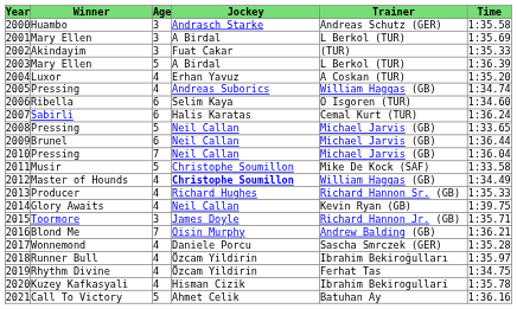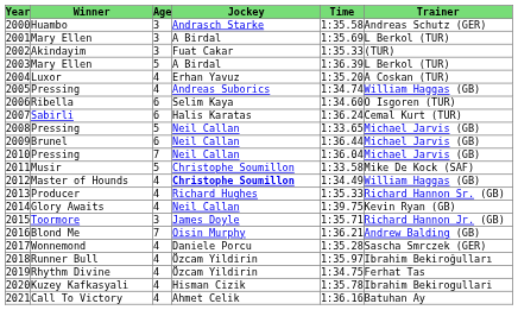 <table class = "sortable" | border="1" cellpadding="0" style="border-collapse: collapse; font-size:90%">
 <tr bgcolor="#77dd77" align="center">
 <th>Year</th>
 <th style="width:140px;">Winner</th>
 <th>Age</th>
 <th style="width:170px;">Jockey</th>
+<th>Time</th>
 <th style="width:170px;">Trainer</th>
-<th>Time</th>
 </tr>
 <tr>
 <td>2000</td>
 <td>Huambo</td>
 <td>3</td>
 <td><a href='#'>Andrasch Starke</a></td>
+<td>1:35.58</td>
 <td>Andreas Schutz (GER)</td>
-<td>1:35.58</td>
 </tr>
 <tr>
 <td>2001</td>
 <td>Mary Ellen</td>
 <td>3</td>
 <td>A Birdal</td>
+<td>1:35.69</td>
 <td>L Berkol (TUR)</td>
-<td>1:35.69</td>
 </tr>
 <tr>
 <td>2002</td>
 <td>Akindayim</td>
 <td>3</td>
 <td>Fuat Cakar</td>
+<td>1:35.33</td>
 <td>(TUR)</td>
-<td>1:35.33</td>
 </tr>
 <tr>
 <td>2003</td>
 <td>Mary Ellen</td>
 <td>5</td>
 <td>A Birdal</td>
+<td>1:36.39</td>
 <td>L Berkol (TUR)</td>
-<td>1:36.39</td>
 </tr>
 <tr>
 <td>2004</td>
 <td>Luxor</td>
 <td>4</td>
 <td>Erhan Yavuz</td>
+<td>1:35.20</td>
 <td>A Coskan (TUR)</td>
-<td>1:35.20</td>
 </tr>
 <tr>
 <td>2005</td>
 <td>Pressing</td>
 <td>4</td>
 <td><a href='#'>Andreas Suborics</a></td>
+<td>1:34.74</td>
 <td><a href='#'>William Haggas</a> (GB)</td>
-<td>1:34.74</td>
 </tr>
 <tr>
 <td>2006</td>
 <td>Ribella</td>
 <td>6</td>
 <td>Selim Kaya</td>
+<td>1:34.60</td>
 <td>O Isgoren (TUR)</td>
-<td>1:34.60</td>
 </tr>
 <tr>
 <td>2007</td>
 <td><a href='#'>Sabirli</a></td>
 <td>6</td>
 <td>Halis Karatas</td>
+<td>1:36.24</td>
 <td>Cemal Kurt (TUR)</td>
-<td>1:36.24</td>
 </tr>
 <tr>
 <td>2008</td>
 <td>Pressing</td>
 <td>5</td>
 <td><a href='#'>Neil Callan</a></td>
+<td>1:33.65</td>
 <td><a href='#'>Michael Jarvis</a> (GB)</td>
-<td>1:33.65</td>
 </tr>
 <tr>
 <td>2009</td>
 <td>Brunel</td>
 <td>6</td>
 <td><a href='#'>Neil Callan</a></td>
+<td>1:36.44</td>
 <td><a href='#'>Michael Jarvis</a> (GB)</td>
-<td>1:36.44</td>
 </tr>
 <tr>
 <td>2010</td>
 <td>Pressing</td>
 <td>7</td>
 <td><a href='#'>Neil Callan</a></td>
+<td>1:36.04</td>
 <td><a href='#'>Michael Jarvis</a> (GB)</td>
-<td>1:36.04</td>
 </tr>
 <tr>
 <td>2011</td>
 <td>Musir</td>
 <td>5</td>
 <td><a href='#'>Christophe Soumillon</a></td>
+<td>1:33.58</td>
 <td>Mike De Kock (SAF)</td>
-<td>1:33.58</td>
 </tr>
 <tr>
 <td>2012</td>
 <td>Master of Hounds</td>
 <td>4</td>
 <td><strong><a href='#'>Christophe Soumillon</a></strong></td>
+<td>1:34.49</td>
 <td><a href='#'>William Haggas</a> (GB)</td>
-<td>1:34.49</td>
 </tr>
 <tr>
 <td>2013</td>
 <td>Producer</td>
 <td>4</td>
 <td><a href='#'>Richard Hughes</a></td>
+<td>1:35.33</td>
 <td><a href='#'>Richard Hannon Sr.</a> (GB)</td>
-<td>1:35.33</td>
 </tr>
 <tr>
 <td>2014</td>
 <td>Glory Awaits</td>
 <td>4</td>
 <td><a href='#'>Neil Callan</a></td>
+<td>1:39.75</td>
 <td>Kevin Ryan (GB)</td>
-<td>1:39.75</td>
 </tr>
 <tr>
 <td>2015</td>
 <td><a href='#'>Toormore</a></td>
 <td>3</td>
 <td><a href='#'>James Doyle</a></td>
+<td>1:35.71</td>
 <td><a href='#'>Richard Hannon Jr.</a> (GB)</td>
-<td>1:35.71</td>
 </tr>
 <tr>
 <td>2016</td>
 <td>Blond Me</td>
 <td>7</td>
 <td><a href='#'>Oisin Murphy</a></td>
+<td>1:36.21</td>
 <td><a href='#'>Andrew Balding</a> (GB)</td>
-<td>1:36.21</td>
 </tr>
 <tr>
 <td>2017</td>
 <td>Wonnemond</td>
 <td>4</td>
 <td>Daniele Porcu</td>
+<td>1:35.28</td>
 <td>Sascha Smrczek (GER)</td>
-<td>1:35.28</td>
 </tr>
 <tr>
 <td>2018</td>
 <td>Runner Bull</td>
 <td>4</td>
 <td>Özcam Yildirin</td>
+<td>1:35.97</td>
 <td>Ibrahim Bekiroğulları</td>
-<td>1:35.97</td>
 </tr>
 <tr>
 <td>2019</td>
 <td>Rhythm Divine</td>
 <td>4</td>
 <td>Özcam Yildirin</td>
+<td>1:34.75</td>
 <td>Ferhat Tas</td>
-<td>1:34.75</td>
 </tr>
 <tr>
 <td>2020</td>
 <td>Kuzey Kafkasyali</td>
 <td>4</td>
 <td>Hisman Cizik</td>
+<td>1:35.78</td>
 <td>Ibrahim Bekirogullari</td>
-<td>1:35.78</td>
 </tr>
 <tr>
 <td>2021</td>
 <td>Call To Victory</td>
-<td>5</td>
+<td>4</td>
 <td>Ahmet Celik</td>
+<td>1:36.16</td>
 <td>Batuhan Ay</td>
-<td>1:36.16</td>
 </tr>
 </table>
